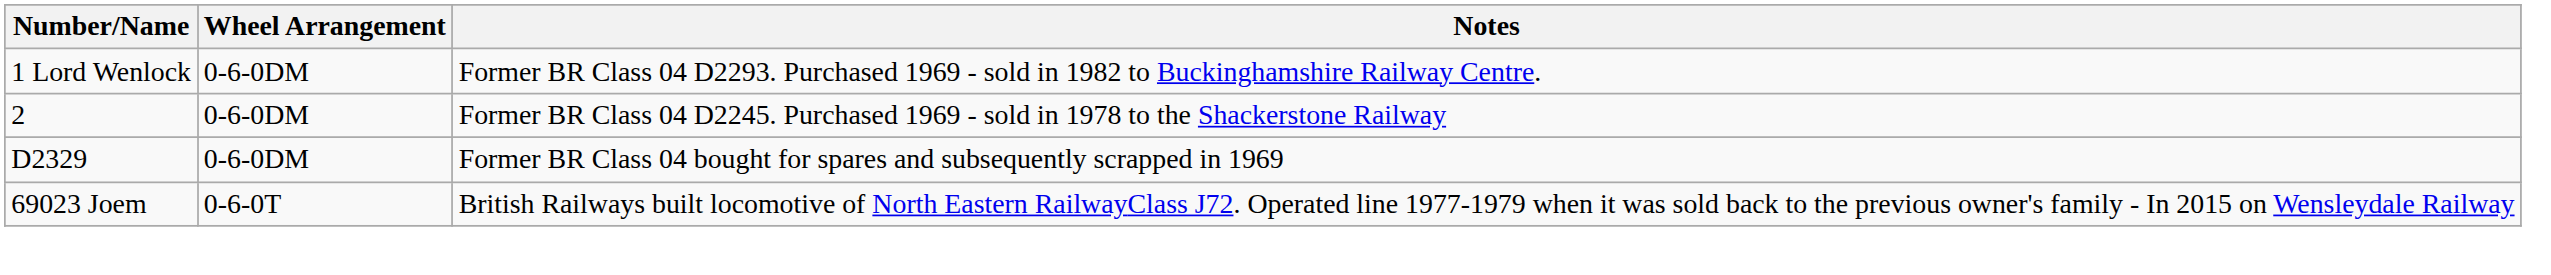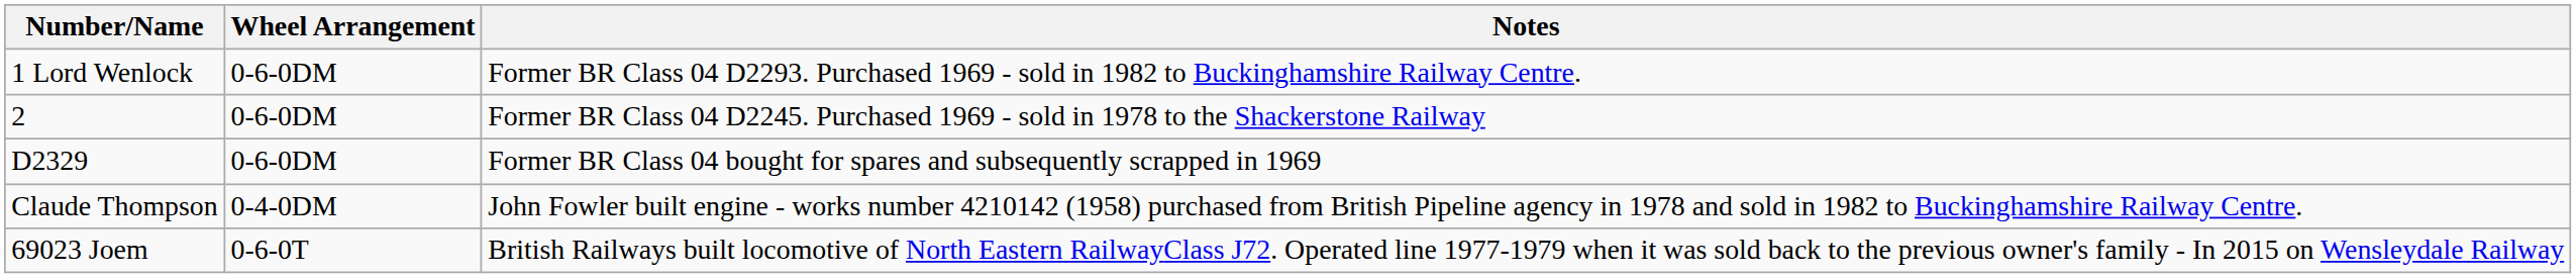 <table class="wikitable">
 <tr>
 <th>Number/Name</th>
 <th>Wheel Arrangement</th>
 <th>Notes</th>
 </tr>
 <tr>
 <td>1 Lord Wenlock</td>
 <td>0-6-0DM</td>
 <td>Former BR Class 04 D2293. Purchased 1969 - sold in 1982 to <a href='#'>Buckinghamshire Railway Centre</a>.</td>
 </tr>
 <tr>
 <td>2</td>
 <td>0-6-0DM</td>
 <td>Former BR Class 04 D2245. Purchased 1969 - sold in 1978 to the <a href='#'>Shackerstone Railway</a></td>
 </tr>
 <tr>
 <td>D2329</td>
 <td>0-6-0DM</td>
 <td>Former BR Class 04 bought for spares and subsequently scrapped in 1969</td>
 </tr>
 <tr>
+<td>Claude Thompson</td>
+<td>0-4-0DM</td>
+<td>John Fowler built engine - works number 4210142 (1958) purchased from British Pipeline agency in 1978 and sold in 1982 to <a href='#'>Buckinghamshire Railway Centre</a>.</td>
+</tr>
+<tr>
 <td>69023 Joem</td>
 <td>0-6-0T</td>
 <td>British Railways built locomotive of <a href='#'>North Eastern Railway</a><a href='#'>Class J72</a>. Operated line 1977-1979 when it was sold back to the previous owner's family - In 2015 on <a href='#'>Wensleydale Railway</a></td>
 </tr>
 </table>
